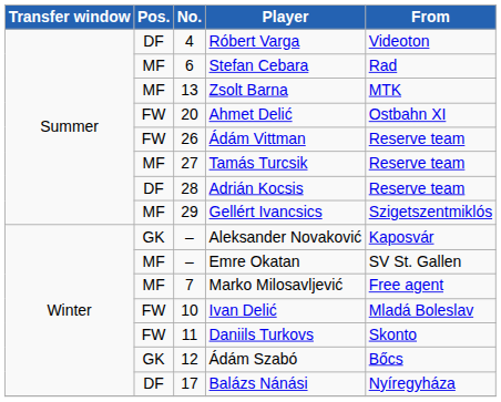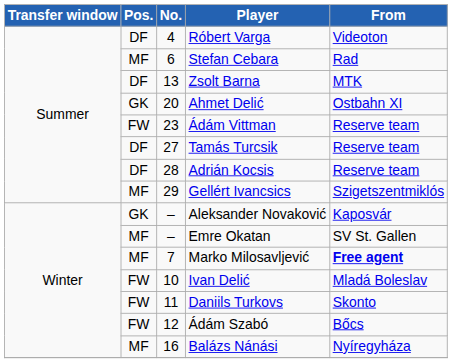 <table class="wikitable plainrowheaders sortable">
 <tr>
 <th style="background-color:#2462B2;color:white">Transfer window</th>
 <th style="background-color:#2462B2;color:white">Pos.</th>
 <th style="background-color:#2462B2;color:white">No.</th>
 <th style="background-color:#2462B2;color:white">Player</th>
 <th style="background-color:#2462B2;color:white">From</th>
 </tr>
 <tr>
 <td rowspan="8" style="text-align:center;">Summer</td>
 <td style=text-align:center;>DF</td>
 <td style=text-align:center;>4</td>
 <td style=text-align:left;> <a href='#'>Róbert Varga</a></td>
 <td style=text-align:left;><a href='#'>Videoton</a></td>
 </tr>
 <tr>
 <td style=text-align:center;>MF</td>
 <td style=text-align:center;>6</td>
 <td style=text-align:left;> <a href='#'>Stefan Cebara</a></td>
 <td style=text-align:left;> <a href='#'>Rad</a></td>
 </tr>
 <tr>
-<td style=text-align:center;>MF</td>
+<td style=text-align:center;>DF</td>
 <td style=text-align:center;>13</td>
 <td style=text-align:left;> <a href='#'>Zsolt Barna</a></td>
 <td style=text-align:left;><a href='#'>MTK</a></td>
 </tr>
 <tr>
-<td style=text-align:center;>FW</td>
+<td style=text-align:center;>GK</td>
 <td style=text-align:center;>20</td>
 <td style=text-align:left;> <a href='#'>Ahmet Delić</a></td>
 <td style=text-align:left;> <a href='#'>Ostbahn XI</a></td>
 </tr>
 <tr>
 <td style=text-align:center;>FW</td>
-<td style=text-align:center;>26</td>
+<td style=text-align:center;>23</td>
 <td style=text-align:left;> <a href='#'>Ádám Vittman</a></td>
 <td style=text-align:left;><a href='#'>Reserve team</a></td>
 </tr>
 <tr>
-<td style=text-align:center;>MF</td>
+<td style=text-align:center;>DF</td>
 <td style=text-align:center;>27</td>
 <td style=text-align:left;> <a href='#'>Tamás Turcsik</a></td>
 <td style=text-align:left;><a href='#'>Reserve team</a></td>
 </tr>
 <tr>
 <td style=text-align:center;>DF</td>
 <td style=text-align:center;>28</td>
 <td style=text-align:left;> <a href='#'>Adrián Kocsis</a></td>
 <td style=text-align:left;><a href='#'>Reserve team</a></td>
 </tr>
 <tr>
 <td style=text-align:center;>MF</td>
 <td style=text-align:center;>29</td>
 <td style=text-align:left;> <a href='#'>Gellért Ivancsics</a></td>
 <td style=text-align:left;><a href='#'>Szigetszentmiklós</a></td>
 </tr>
 <tr>
 <td rowspan="7" style="text-align:center;">Winter</td>
 <td style=text-align:center;>GK</td>
 <td style=text-align:center;>–</td>
 <td style=text-align:left;> Aleksander Novaković</td>
 <td style=text-align:left;><a href='#'>Kaposvár</a></td>
 </tr>
 <tr>
 <td style=text-align:center;>MF</td>
 <td style=text-align:center;>–</td>
 <td style=text-align:left;> Emre Okatan</td>
 <td style=text-align:left;> SV St. Gallen</td>
 </tr>
 <tr>
 <td style=text-align:center;>MF</td>
 <td style=text-align:center;>7</td>
 <td style=text-align:left;> Marko Milosavljević</td>
-<td style=text-align:left;><a href='#'>Free agent</a></td>
+<td style=text-align:left;><strong><a href='#'>Free agent</a></strong></td>
 </tr>
 <tr>
 <td style=text-align:center;>FW</td>
 <td style=text-align:center;>10</td>
 <td style=text-align:left;> <a href='#'>Ivan Delić</a></td>
 <td style=text-align:left;> <a href='#'>Mladá Boleslav</a></td>
 </tr>
 <tr>
 <td style=text-align:center;>FW</td>
 <td style=text-align:center;>11</td>
 <td style=text-align:left;> <a href='#'>Daniils Turkovs</a></td>
 <td style=text-align:left;> <a href='#'>Skonto</a></td>
 </tr>
 <tr>
-<td style=text-align:center;>GK</td>
+<td style=text-align:center;>FW</td>
 <td style=text-align:center;>12</td>
 <td style=text-align:left;> Ádám Szabó</td>
 <td style=text-align:left;><a href='#'>Bőcs</a></td>
 </tr>
 <tr>
-<td style=text-align:center;>DF</td>
-<td style=text-align:center;>17</td>
+<td style=text-align:center;>MF</td>
+<td style=text-align:center;>16</td>
 <td style=text-align:left;> <a href='#'>Balázs Nánási</a></td>
 <td style=text-align:left;><a href='#'>Nyíregyháza</a></td>
 </tr>
 <tr>
 </tr>
 </table>
